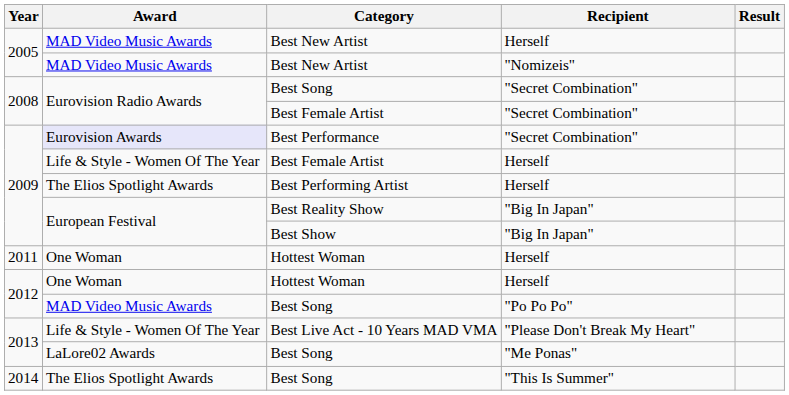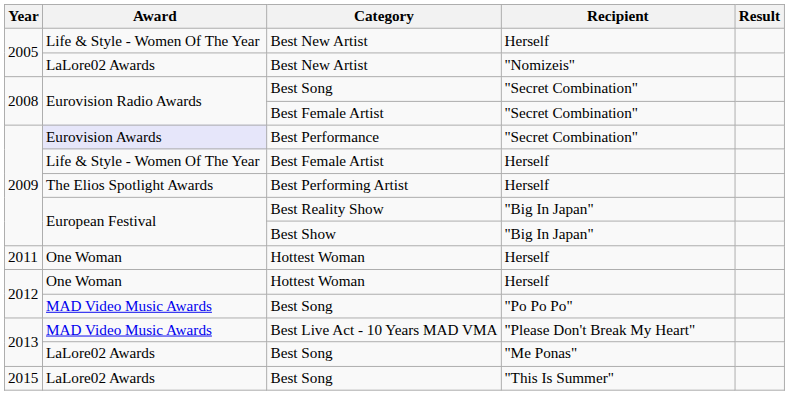 <table class="wikitable" width="auto">
 <tr align="center">
 <th>Year</th>
 <th>Award</th>
 <th width="30%">Category</th>
 <th width="30%">Recipient</th>
 <th>Result</th>
 </tr>
 <tr>
 <td rowspan="2">2005</td>
-<td><a href='#'>MAD Video Music Awards</a></td>
+<td>Life & Style - Women Of The Year</td>
 <td>Best New Artist</td>
 <td>Herself</td>
 <td></td>
 </tr>
 <tr>
-<td><a href='#'>MAD Video Music Awards</a></td>
+<td>LaLore02 Awards</td>
 <td>Best New Artist</td>
 <td>"Nomizeis"</td>
 <td></td>
 </tr>
 <tr>
 <td rowspan="2">2008</td>
 <td rowspan="2">Eurovision Radio Awards</td>
 <td>Best Song</td>
 <td>"Secret Combination"</td>
 <td></td>
 </tr>
 <tr>
 <td>Best Female Artist</td>
 <td>"Secret Combination"</td>
 <td></td>
 </tr>
 <tr>
 <td rowspan="5">2009</td>
 <td style="background: lavender;">Eurovision Awards</td>
 <td>Best Performance</td>
 <td>"Secret Combination"</td>
 <td></td>
 </tr>
 <tr>
 <td>Life & Style - Women Of The Year</td>
 <td>Best Female Artist</td>
 <td>Herself</td>
 <td></td>
 </tr>
 <tr>
 <td>The Elios Spotlight Awards</td>
 <td>Best Performing Artist</td>
 <td>Herself</td>
 <td></td>
 </tr>
 <tr>
 <td rowspan="2">European Festival</td>
 <td>Best Reality Show</td>
 <td>"Big In Japan"</td>
 <td></td>
 </tr>
 <tr>
 <td>Best Show</td>
 <td>"Big In Japan"</td>
 <td></td>
 </tr>
 <tr>
 <td>2011</td>
 <td>One Woman</td>
 <td>Hottest Woman</td>
 <td>Herself</td>
 <td></td>
 </tr>
 <tr>
 <td rowspan="2">2012</td>
 <td>One Woman</td>
 <td>Hottest Woman</td>
 <td>Herself</td>
 <td></td>
 </tr>
 <tr>
 <td><a href='#'>MAD Video Music Awards</a></td>
 <td>Best Song</td>
 <td>"Po Po Po"</td>
 <td></td>
 </tr>
 <tr>
 <td rowspan="2">2013</td>
-<td>Life & Style - Women Of The Year</td>
+<td><a href='#'>MAD Video Music Awards</a></td>
 <td>Best Live Act - 10 Years MAD VMA</td>
 <td>"Please Don't Break My Heart"</td>
 <td></td>
 </tr>
 <tr>
 <td>LaLore02 Awards</td>
 <td>Best Song</td>
 <td>"Me Ponas"</td>
 <td></td>
 </tr>
 <tr>
-<td rowspan="1">2014</td>
-<td>The Elios Spotlight Awards</td>
+<td rowspan="1">2015</td>
+<td>LaLore02 Awards</td>
 <td>Best Song</td>
 <td>"This Is Summer"</td>
 <td></td>
 </tr>
 </table>
